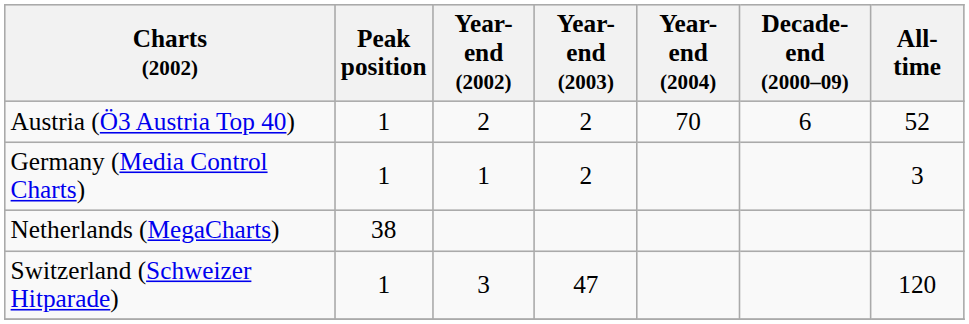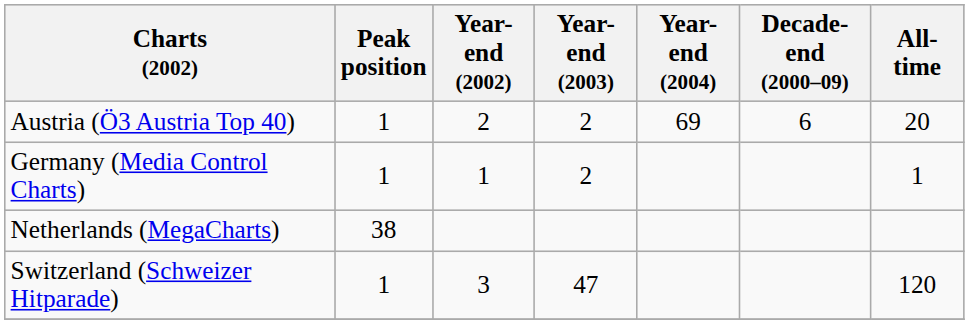 <table class="wikitable sortable" style="text-align:center;">
 <tr>
 <th>Charts<br><small>(2002)</small></th>
 <th>Peak<br>position</th>
 <th>Year-end <br> <small>(2002)</small></th>
 <th>Year-end <br> <small>(2003)</small></th>
 <th>Year-end <br> <small>(2004)</small></th>
 <th>Decade-end <br> <small>(2000–09)</small></th>
 <th>All-time</th>
 </tr>
 <tr>
 <td style="text-align:left;">Austria (<a href='#'>Ö3 Austria Top 40</a>)</td>
 <td>1</td>
 <td>2</td>
 <td>2</td>
-<td>70</td>
+<td>69</td>
 <td>6</td>
-<td>52</td>
+<td>20</td>
 </tr>
 <tr>
 <td style="text-align:left;">Germany (<a href='#'>Media Control Charts</a>)</td>
 <td>1</td>
 <td>1</td>
 <td>2</td>
 <td></td>
 <td></td>
-<td>3</td>
+<td>1</td>
 </tr>
 <tr>
 <td style="text-align:left;">Netherlands (<a href='#'>MegaCharts</a>)</td>
 <td>38</td>
 <td></td>
 <td></td>
 <td></td>
 <td></td>
 <td></td>
 </tr>
 <tr>
 <td style="text-align:left;">Switzerland (<a href='#'>Schweizer Hitparade</a>)</td>
 <td>1</td>
 <td>3</td>
 <td>47</td>
 <td></td>
 <td></td>
 <td>120</td>
 </tr>
 <tr>
 </tr>
 </table>
